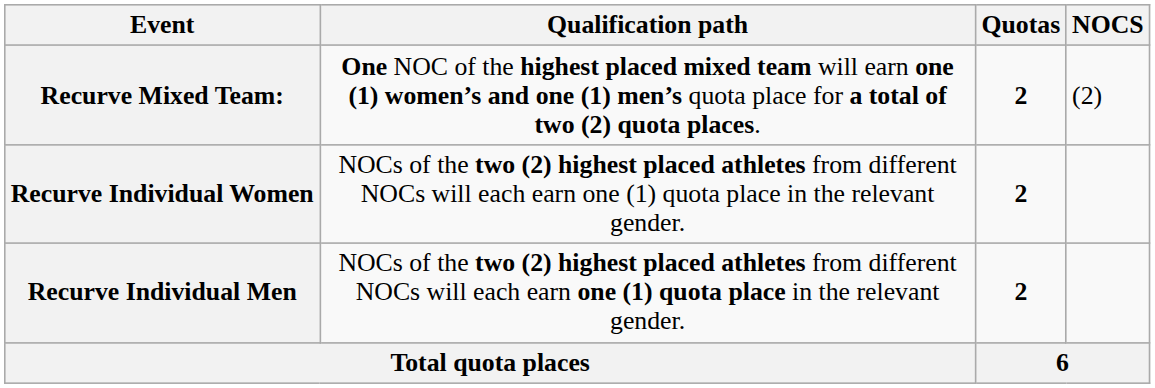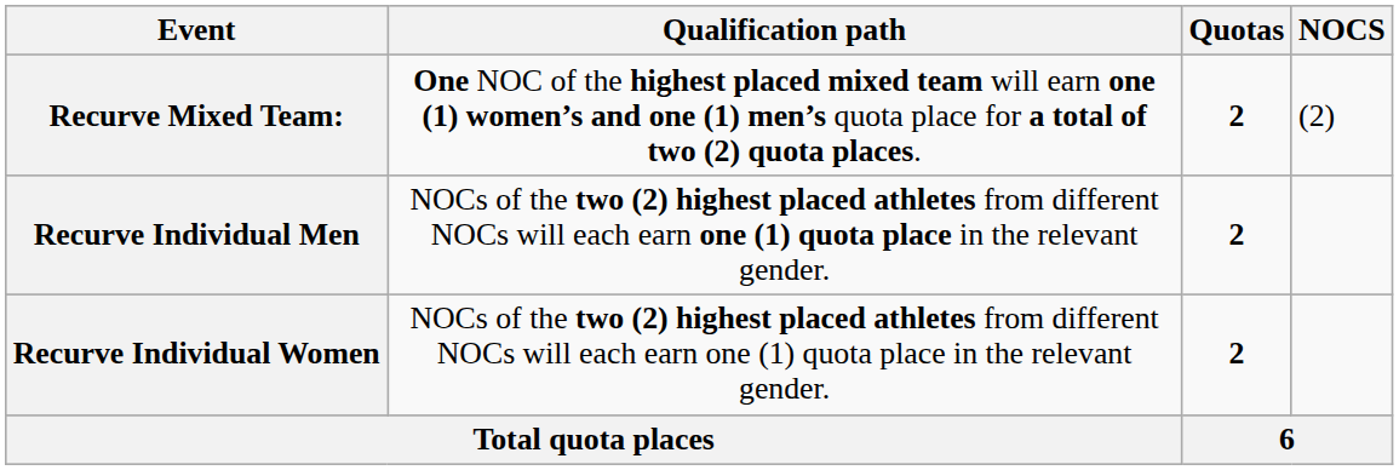 <table class="wikitable sortable" align="center">
 <tr>
 <th>Event</th>
 <th width=400>Qualification path</th>
 <th>Quotas</th>
 <th>NOCS</th>
 </tr>
 <tr>
 <th>Recurve Mixed Team:</th>
 <td align=center><strong>One</strong> NOC of the <strong>highest placed mixed team</strong> will earn <strong>one (1) women’s and one (1) men’s</strong> quota place for <strong>a total of two (2) quota places</strong>.</td>
 <td align=center><strong>2</strong></td>
 <td> (2)</td>
 </tr>
 <tr>
-<th>Recurve Individual Women</th>
-<td align=center>NOCs of the <strong>two (2) highest placed athletes</strong> from different NOCs will each earn one (1) quota place in the relevant gender.</td>
+<th>Recurve Individual Men</th>
+<td align=center>NOCs of the <strong>two (2) highest placed athletes</strong> from different NOCs will each earn <strong>one (1) quota place</strong> in the relevant gender.</td>
 <td align=center><strong>2</strong></td>
 <td><br></td>
 </tr>
 <tr>
-<th>Recurve Individual Men</th>
-<td align=center>NOCs of the <strong>two (2) highest placed athletes</strong> from different NOCs will each earn <strong>one (1) quota place</strong> in the relevant gender.</td>
+<th>Recurve Individual Women</th>
+<td align=center>NOCs of the <strong>two (2) highest placed athletes</strong> from different NOCs will each earn one (1) quota place in the relevant gender.</td>
 <td align=center><strong>2</strong></td>
 <td><br></td>
 </tr>
 <tr>
 <th colspan="2">Total quota places</th>
 <th colspan="2">6</th>
 </tr>
 </table>
